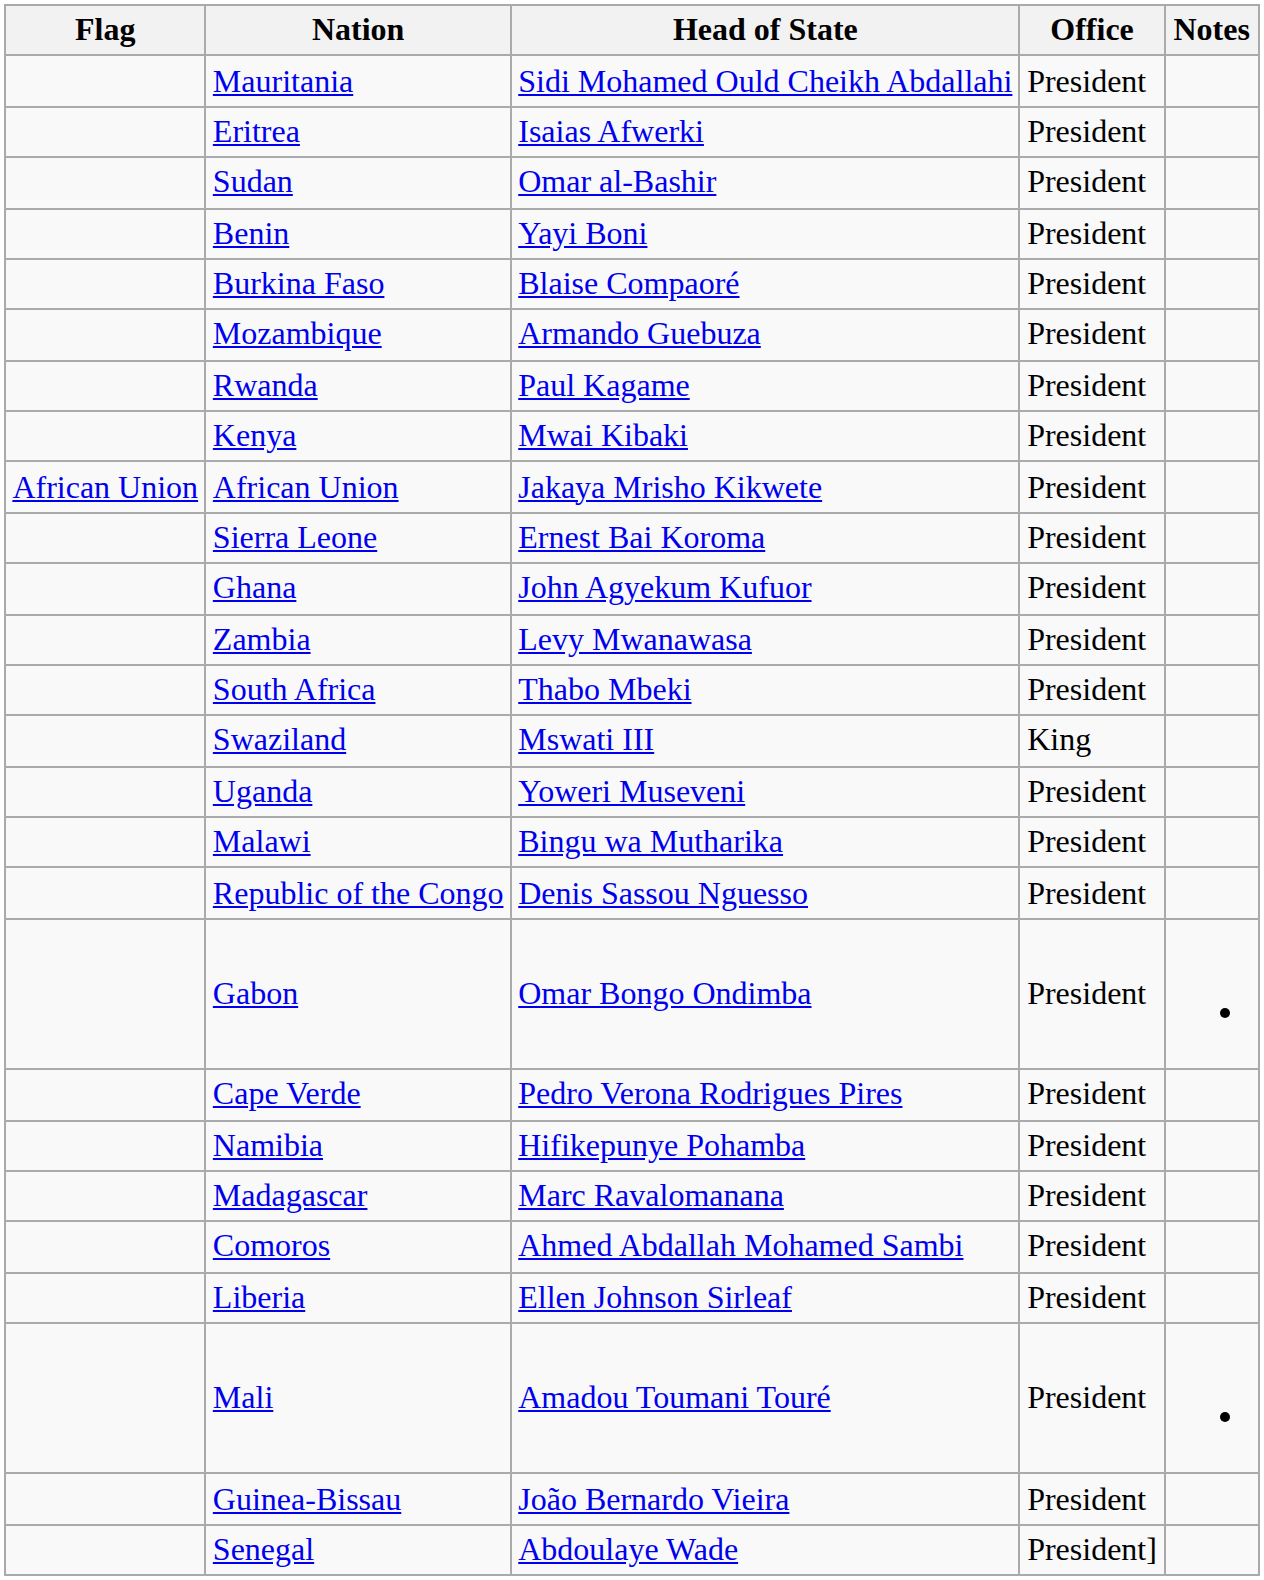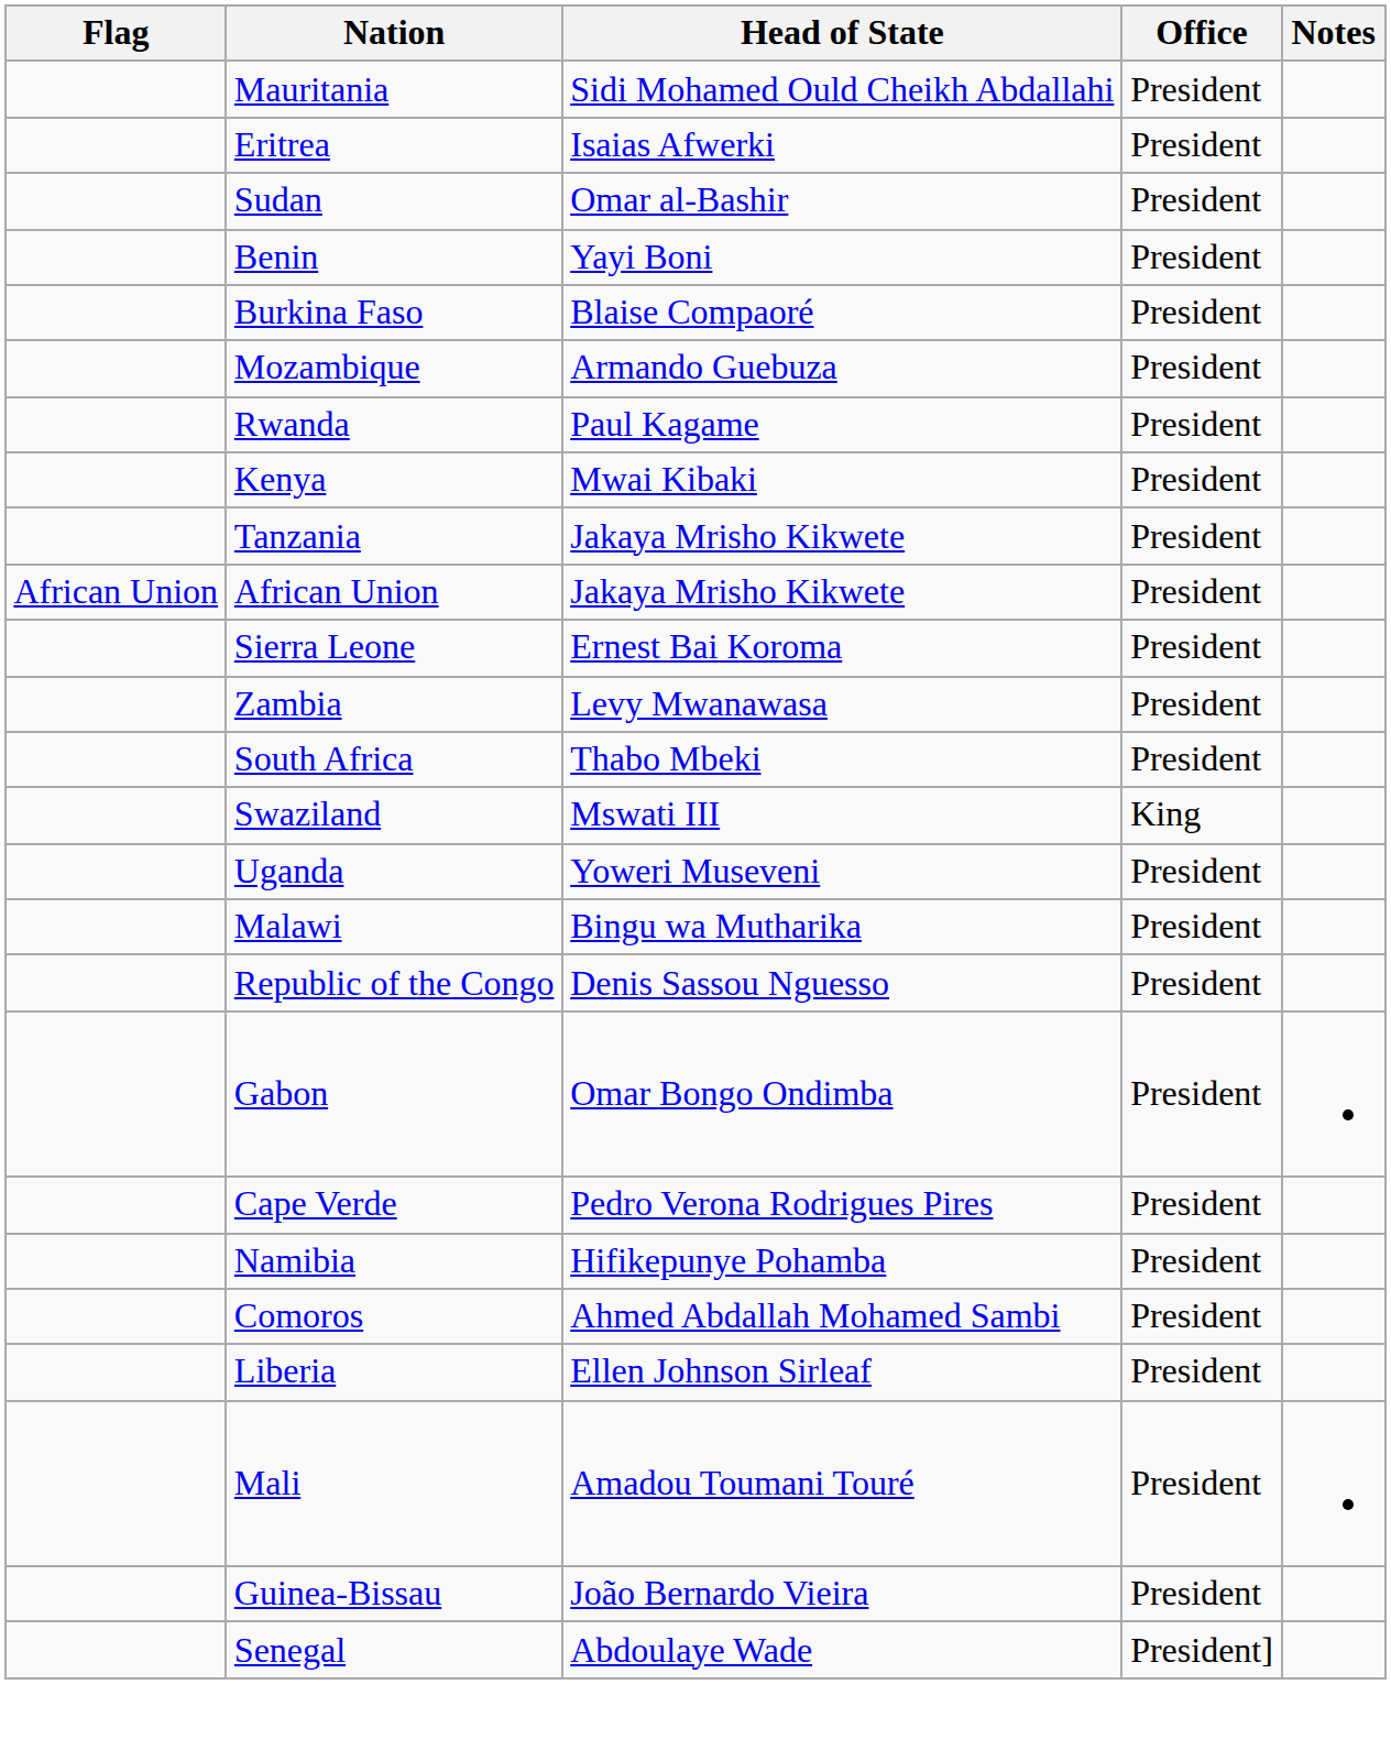 <table class="wikitable sortable">
 <tr>
 <th>Flag</th>
 <th>Nation</th>
 <th>Head of State</th>
 <th>Office</th>
 <th>Notes</th>
 </tr>
 <tr>
 <td></td>
 <td><a href='#'>Mauritania</a></td>
 <td><a href='#'>Sidi Mohamed Ould Cheikh Abdallahi</a></td>
 <td>President</td>
 <td></td>
 </tr>
 <tr>
 <td></td>
 <td><a href='#'>Eritrea</a></td>
 <td><a href='#'>Isaias Afwerki</a></td>
 <td>President</td>
 <td></td>
 </tr>
 <tr>
 <td></td>
 <td><a href='#'>Sudan</a></td>
 <td><a href='#'>Omar al-Bashir</a></td>
 <td>President</td>
 <td></td>
 </tr>
 <tr>
 <td></td>
 <td><a href='#'>Benin</a></td>
 <td><a href='#'>Yayi Boni</a></td>
 <td>President</td>
 <td></td>
 </tr>
 <tr>
 <td></td>
 <td><a href='#'>Burkina Faso</a></td>
 <td><a href='#'>Blaise Compaoré</a></td>
 <td>President</td>
 <td></td>
 </tr>
 <tr>
 <td></td>
 <td><a href='#'>Mozambique</a></td>
 <td><a href='#'>Armando Guebuza</a></td>
 <td>President</td>
 <td></td>
 </tr>
 <tr>
 <td></td>
 <td><a href='#'>Rwanda</a></td>
 <td><a href='#'>Paul Kagame</a></td>
 <td>President</td>
 <td></td>
 </tr>
 <tr>
 <td></td>
 <td><a href='#'>Kenya</a></td>
 <td><a href='#'>Mwai Kibaki</a></td>
 <td>President</td>
 <td></td>
 </tr>
 <tr>
+<td></td>
+<td><a href='#'>Tanzania</a></td>
+<td><a href='#'>Jakaya Mrisho Kikwete</a></td>
+<td>President</td>
+<td></td>
+</tr>
+<tr>
 <td><a href='#'>African Union</a></td>
 <td><a href='#'>African Union</a></td>
 <td><a href='#'>Jakaya Mrisho Kikwete</a></td>
 <td>President</td>
 <td></td>
 </tr>
 <tr>
 <td></td>
 <td><a href='#'>Sierra Leone</a></td>
 <td><a href='#'>Ernest Bai Koroma</a></td>
-<td>President</td>
-<td></td>
-</tr>
-<tr>
-<td></td>
-<td><a href='#'>Ghana</a></td>
-<td><a href='#'>John Agyekum Kufuor</a></td>
 <td>President</td>
 <td></td>
 </tr>
 <tr>
 <td></td>
 <td><a href='#'>Zambia</a></td>
 <td><a href='#'>Levy Mwanawasa</a></td>
 <td>President</td>
 <td></td>
 </tr>
 <tr>
 <td></td>
 <td><a href='#'>South Africa</a></td>
 <td><a href='#'>Thabo Mbeki</a></td>
 <td>President</td>
 <td></td>
 </tr>
 <tr>
 <td></td>
 <td><a href='#'>Swaziland</a></td>
 <td><a href='#'>Mswati III</a></td>
 <td>King</td>
 <td></td>
 </tr>
 <tr>
 <td></td>
 <td><a href='#'>Uganda</a></td>
 <td><a href='#'>Yoweri Museveni</a></td>
 <td>President</td>
 <td></td>
 </tr>
 <tr>
 <td></td>
 <td><a href='#'>Malawi</a></td>
 <td><a href='#'>Bingu wa Mutharika</a></td>
 <td>President</td>
 <td></td>
 </tr>
 <tr>
 <td></td>
 <td><a href='#'>Republic of the Congo</a></td>
 <td><a href='#'>Denis Sassou Nguesso</a></td>
 <td>President</td>
 <td></td>
 </tr>
 <tr>
 <td></td>
 <td><a href='#'>Gabon</a></td>
 <td><a href='#'>Omar Bongo Ondimba</a></td>
 <td>President</td>
 <td><br><ul><li></li></ul></td>
 </tr>
 <tr>
 <td></td>
 <td><a href='#'>Cape Verde</a></td>
 <td><a href='#'>Pedro Verona Rodrigues Pires</a></td>
 <td>President</td>
 <td></td>
 </tr>
 <tr>
 <td></td>
 <td><a href='#'>Namibia</a></td>
 <td><a href='#'>Hifikepunye Pohamba</a></td>
 <td>President</td>
 <td></td>
 </tr>
 <tr>
 <td></td>
-<td><a href='#'>Madagascar</a></td>
-<td><a href='#'>Marc Ravalomanana</a></td>
-<td>President</td>
-<td></td>
-</tr>
-<tr>
-<td></td>
 <td><a href='#'>Comoros</a></td>
 <td><a href='#'>Ahmed Abdallah Mohamed Sambi</a></td>
 <td>President</td>
 <td></td>
 </tr>
 <tr>
 <td></td>
 <td><a href='#'>Liberia</a></td>
 <td><a href='#'>Ellen Johnson Sirleaf</a></td>
 <td>President</td>
 <td></td>
 </tr>
 <tr>
 <td></td>
 <td><a href='#'>Mali</a></td>
 <td><a href='#'>Amadou Toumani Touré</a></td>
 <td>President</td>
 <td><br><ul><li></li></ul></td>
 </tr>
 <tr>
 <td></td>
 <td><a href='#'>Guinea-Bissau</a></td>
 <td><a href='#'>João Bernardo Vieira</a></td>
 <td>President</td>
 <td></td>
 </tr>
 <tr>
 <td></td>
 <td><a href='#'>Senegal</a></td>
 <td><a href='#'>Abdoulaye Wade</a></td>
 <td>President]</td>
 <td></td>
 </tr>
 <tr>
 </tr>
 </table>
